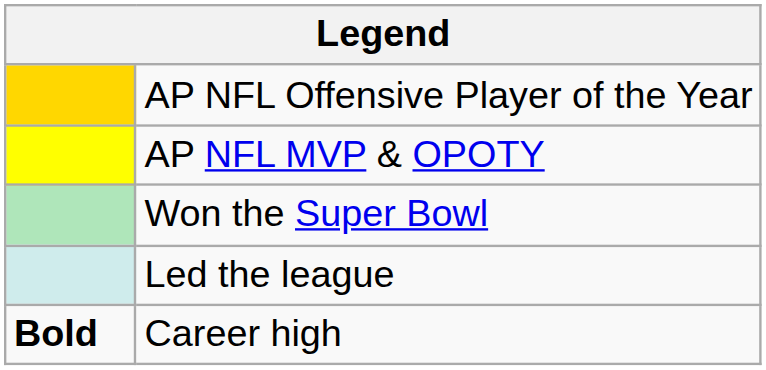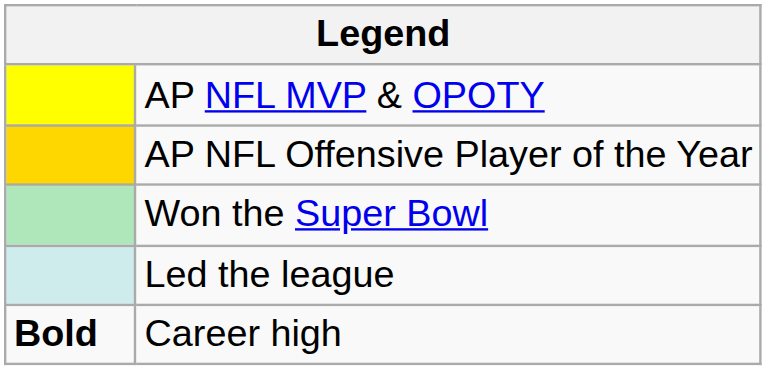 <table class="wikitable mw-collapsible">
 <tr>
 <th colspan="2">Legend</th>
 </tr>
 <tr>
+<td style="background:#ffff00; width:3em;"></td>
+<td>AP <a href='#'>NFL MVP</a> & <a href='#'>OPOTY</a></td>
+</tr>
+<tr>
 <td style="background:#ffd700; width:3em;"></td>
 <td>AP NFL Offensive Player of the Year</td>
-</tr>
-<tr>
-<td style="background:#ffff00; width:3em;"></td>
-<td>AP <a href='#'>NFL MVP</a> & <a href='#'>OPOTY</a></td>
 </tr>
 <tr>
 <td style="background:#afe6ba; width:3em;"></td>
 <td>Won the <a href='#'>Super Bowl</a></td>
 </tr>
 <tr>
 <td style="background:#cfecec; width:3em;"></td>
 <td>Led the league</td>
 </tr>
 <tr>
 <td><strong>Bold</strong></td>
 <td>Career high</td>
 </tr>
 </table>
